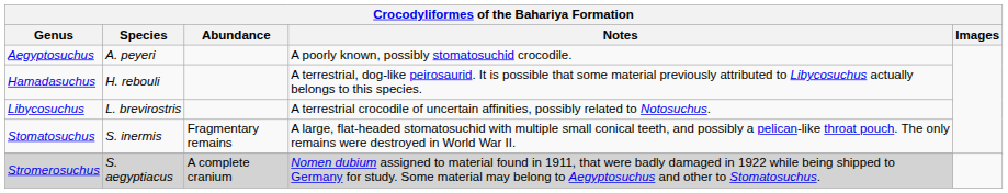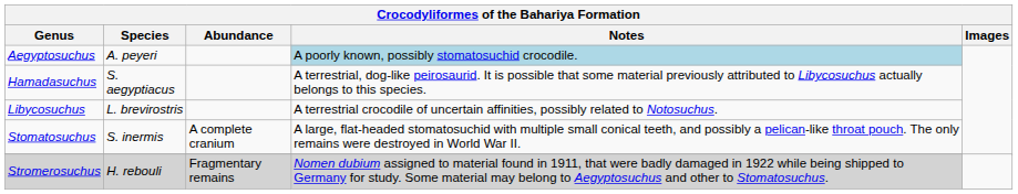 <table class="wikitable" align="center" width="100%">
 <tr>
 <th colspan="5" align="center"><strong><a href='#'>Crocodyliformes</a> of the Bahariya Formation</strong></th>
 </tr>
 <tr>
 <th>Genus</th>
 <th>Species</th>
 <th>Abundance</th>
 <th>Notes</th>
 <th>Images</th>
 </tr>
 <tr>
 <td><em><a href='#'>Aegyptosuchus</a></em></td>
 <td><em>A. peyeri</em></td>
 <td></td>
-<td>A poorly known, possibly <a href='#'>stomatosuchid</a> crocodile.</td>
+<td style="background: lightblue;">A poorly known, possibly <a href='#'>stomatosuchid</a> crocodile.</td>
 <td rowspan="5"><br></td>
 </tr>
 <tr>
 <td><em><a href='#'>Hamadasuchus</a></em></td>
-<td><em>H. rebouli</em></td>
+<td><em>S. aegyptiacus</em></td>
 <td></td>
 <td>A terrestrial, dog-like <a href='#'>peirosaurid</a>. It is possible that some material previously attributed to <em><a href='#'>Libycosuchus</a></em> actually belongs to this species.</td>
 </tr>
 <tr>
 <td><em><a href='#'>Libycosuchus</a></em></td>
 <td><em>L. brevirostris</em></td>
 <td></td>
 <td>A terrestrial crocodile of uncertain affinities, possibly related to <em><a href='#'>Notosuchus</a></em>.</td>
 </tr>
 <tr>
 <td><em><a href='#'>Stomatosuchus</a></em></td>
 <td><em>S. inermis</em></td>
-<td>Fragmentary remains</td>
+<td>A complete cranium</td>
 <td>A large, flat-headed stomatosuchid with multiple small conical teeth, and possibly a <a href='#'>pelican</a>-like <a href='#'>throat pouch</a>. The only remains were destroyed in World War II.</td>
 </tr>
 <tr>
 </tr>
 <tr style="background:lightgrey;">
 <td><em><a href='#'>Stromerosuchus</a></em></td>
-<td><em>S. aegyptiacus</em></td>
-<td>A complete cranium</td>
+<td><em>H. rebouli</em></td>
+<td>Fragmentary remains</td>
 <td><em><a href='#'>Nomen dubium</a></em> assigned to material found in 1911, that were badly damaged in 1922 while being shipped to <a href='#'>Germany</a> for study. Some material may belong to <em><a href='#'>Aegyptosuchus</a></em> and other to <em><a href='#'>Stomatosuchus</a></em>.</td>
 </tr>
 </table>
